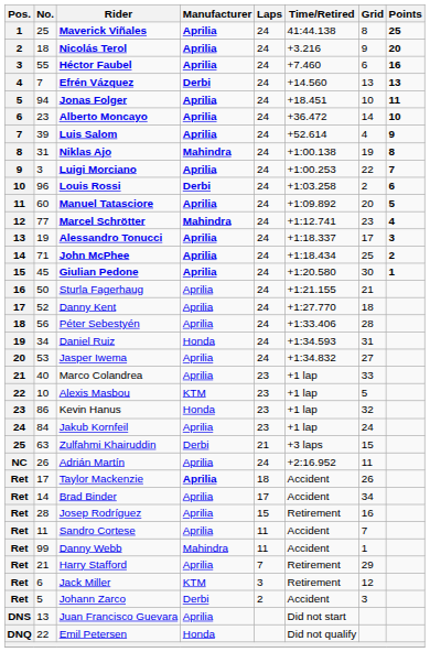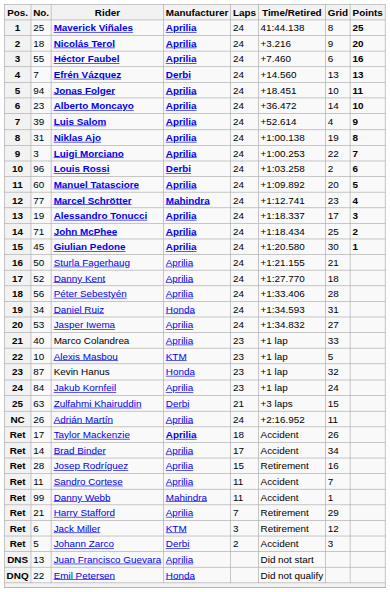 <table class="wikitable" style="font-size: 95%;">
 <tr>
 <th>Pos.</th>
 <th>No.</th>
 <th>Rider</th>
 <th>Manufacturer</th>
 <th>Laps</th>
 <th>Time/Retired</th>
 <th>Grid</th>
 <th>Points</th>
 </tr>
 <tr>
 <th>1</th>
 <td>25</td>
 <td> <strong><a href='#'>Maverick Viñales</a></strong></td>
 <td><strong><a href='#'>Aprilia</a></strong></td>
 <td>24</td>
 <td>41:44.138</td>
 <td>8</td>
 <td><strong>25</strong></td>
 </tr>
 <tr>
 <th>2</th>
 <td>18</td>
 <td> <strong><a href='#'>Nicolás Terol</a></strong></td>
 <td><strong><a href='#'>Aprilia</a></strong></td>
 <td>24</td>
 <td>+3.216</td>
 <td>9</td>
 <td><strong>20</strong></td>
 </tr>
 <tr>
 <th>3</th>
 <td>55</td>
 <td> <strong><a href='#'>Héctor Faubel</a></strong></td>
 <td><strong><a href='#'>Aprilia</a></strong></td>
 <td>24</td>
 <td>+7.460</td>
 <td>6</td>
 <td><strong>16</strong></td>
 </tr>
 <tr>
 <th>4</th>
 <td>7</td>
 <td> <strong><a href='#'>Efrén Vázquez</a></strong></td>
 <td><strong><a href='#'>Derbi</a></strong></td>
 <td>24</td>
 <td>+14.560</td>
 <td>13</td>
 <td><strong>13</strong></td>
 </tr>
 <tr>
 <th>5</th>
 <td>94</td>
 <td> <strong><a href='#'>Jonas Folger</a></strong></td>
 <td><strong><a href='#'>Aprilia</a></strong></td>
 <td>24</td>
 <td>+18.451</td>
 <td>10</td>
 <td><strong>11</strong></td>
 </tr>
 <tr>
 <th>6</th>
 <td>23</td>
 <td> <strong><a href='#'>Alberto Moncayo</a></strong></td>
 <td><strong><a href='#'>Aprilia</a></strong></td>
 <td>24</td>
 <td>+36.472</td>
 <td>14</td>
 <td><strong>10</strong></td>
 </tr>
 <tr>
 <th>7</th>
 <td>39</td>
 <td> <strong><a href='#'>Luis Salom</a></strong></td>
 <td><strong><a href='#'>Aprilia</a></strong></td>
 <td>24</td>
 <td>+52.614</td>
 <td>4</td>
 <td><strong>9</strong></td>
 </tr>
 <tr>
 <th>8</th>
 <td>31</td>
 <td> <strong><a href='#'>Niklas Ajo</a></strong></td>
-<td><strong><a href='#'>Mahindra</a></strong></td>
+<td><strong><a href='#'>Aprilia</a></strong></td>
 <td>24</td>
 <td>+1:00.138</td>
 <td>19</td>
 <td><strong>8</strong></td>
 </tr>
 <tr>
 <th>9</th>
 <td>3</td>
 <td> <strong><a href='#'>Luigi Morciano</a></strong></td>
 <td><strong><a href='#'>Aprilia</a></strong></td>
 <td>24</td>
 <td>+1:00.253</td>
 <td>22</td>
 <td><strong>7</strong></td>
 </tr>
 <tr>
 <th>10</th>
 <td>96</td>
 <td> <strong><a href='#'>Louis Rossi</a></strong></td>
 <td><strong><a href='#'>Derbi</a></strong></td>
 <td>24</td>
 <td>+1:03.258</td>
 <td>2</td>
 <td><strong>6</strong></td>
 </tr>
 <tr>
 <th>11</th>
 <td>60</td>
 <td> <strong><a href='#'>Manuel Tatasciore</a></strong></td>
 <td><strong><a href='#'>Aprilia</a></strong></td>
 <td>24</td>
 <td>+1:09.892</td>
 <td>20</td>
 <td><strong>5</strong></td>
 </tr>
 <tr>
 <th>12</th>
 <td>77</td>
 <td> <strong><a href='#'>Marcel Schrötter</a></strong></td>
 <td><strong><a href='#'>Mahindra</a></strong></td>
 <td>24</td>
 <td>+1:12.741</td>
 <td>23</td>
 <td><strong>4</strong></td>
 </tr>
 <tr>
 <th>13</th>
 <td>19</td>
 <td> <strong><a href='#'>Alessandro Tonucci</a></strong></td>
 <td><strong><a href='#'>Aprilia</a></strong></td>
 <td>24</td>
 <td>+1:18.337</td>
 <td>17</td>
 <td><strong>3</strong></td>
 </tr>
 <tr>
 <th>14</th>
 <td>71</td>
 <td> <strong><a href='#'>John McPhee</a></strong></td>
 <td><strong><a href='#'>Aprilia</a></strong></td>
 <td>24</td>
 <td>+1:18.434</td>
 <td>25</td>
 <td><strong>2</strong></td>
 </tr>
 <tr>
 <th>15</th>
 <td>45</td>
 <td> <strong><a href='#'>Giulian Pedone</a></strong></td>
 <td><strong><a href='#'>Aprilia</a></strong></td>
 <td>24</td>
 <td>+1:20.580</td>
 <td>30</td>
 <td><strong>1</strong></td>
 </tr>
 <tr>
 <th>16</th>
 <td>50</td>
 <td> <a href='#'>Sturla Fagerhaug</a></td>
 <td><a href='#'>Aprilia</a></td>
 <td>24</td>
 <td>+1:21.155</td>
 <td>21</td>
 <td></td>
 </tr>
 <tr>
 <th>17</th>
 <td>52</td>
 <td> <a href='#'>Danny Kent</a></td>
 <td><a href='#'>Aprilia</a></td>
 <td>24</td>
 <td>+1:27.770</td>
 <td>18</td>
 <td></td>
 </tr>
 <tr>
 <th>18</th>
 <td>56</td>
 <td> <a href='#'>Péter Sebestyén</a></td>
 <td><a href='#'>Aprilia</a></td>
 <td>24</td>
 <td>+1:33.406</td>
 <td>28</td>
 <td></td>
 </tr>
 <tr>
 <th>19</th>
 <td>34</td>
 <td> <a href='#'>Daniel Ruiz</a></td>
 <td><a href='#'>Honda</a></td>
 <td>24</td>
 <td>+1:34.593</td>
 <td>31</td>
 <td></td>
 </tr>
 <tr>
 <th>20</th>
 <td>53</td>
 <td> <a href='#'>Jasper Iwema</a></td>
 <td><a href='#'>Aprilia</a></td>
 <td>24</td>
 <td>+1:34.832</td>
 <td>27</td>
 <td></td>
 </tr>
 <tr>
 <th>21</th>
 <td>40</td>
 <td> Marco Colandrea</td>
 <td><a href='#'>Aprilia</a></td>
 <td>23</td>
 <td>+1 lap</td>
 <td>33</td>
 <td></td>
 </tr>
 <tr>
 <th>22</th>
 <td>10</td>
 <td> <a href='#'>Alexis Masbou</a></td>
 <td><a href='#'>KTM</a></td>
 <td>23</td>
 <td>+1 lap</td>
 <td>5</td>
 <td></td>
 </tr>
 <tr>
 <th>23</th>
-<td>86</td>
+<td>87</td>
 <td> Kevin Hanus</td>
 <td><a href='#'>Honda</a></td>
 <td>23</td>
 <td>+1 lap</td>
 <td>32</td>
 <td></td>
 </tr>
 <tr>
 <th>24</th>
 <td>84</td>
 <td> <a href='#'>Jakub Kornfeil</a></td>
 <td><a href='#'>Aprilia</a></td>
 <td>23</td>
 <td>+1 lap</td>
 <td>24</td>
 <td></td>
 </tr>
 <tr>
 <th>25</th>
 <td>63</td>
 <td> <a href='#'>Zulfahmi Khairuddin</a></td>
 <td><a href='#'>Derbi</a></td>
 <td>21</td>
 <td>+3 laps</td>
 <td>15</td>
 <td></td>
 </tr>
 <tr>
 <th>NC</th>
 <td>26</td>
 <td> <a href='#'>Adrián Martín</a></td>
 <td><a href='#'>Aprilia</a></td>
 <td>24</td>
 <td>+2:16.952</td>
 <td>11</td>
 <td></td>
 </tr>
 <tr>
 <th>Ret</th>
 <td>17</td>
 <td> <a href='#'>Taylor Mackenzie</a></td>
 <td><strong><a href='#'>Aprilia</a></strong></td>
 <td>18</td>
 <td>Accident</td>
 <td>26</td>
 <td></td>
 </tr>
 <tr>
 <th>Ret</th>
 <td>14</td>
 <td> <a href='#'>Brad Binder</a></td>
 <td><a href='#'>Aprilia</a></td>
 <td>17</td>
 <td>Accident</td>
 <td>34</td>
 <td></td>
 </tr>
 <tr>
 <th>Ret</th>
 <td>28</td>
 <td> <a href='#'>Josep Rodríguez</a></td>
 <td><a href='#'>Aprilia</a></td>
 <td>15</td>
 <td>Retirement</td>
 <td>16</td>
 <td></td>
 </tr>
 <tr>
 <th>Ret</th>
 <td>11</td>
 <td> <a href='#'>Sandro Cortese</a></td>
 <td><a href='#'>Aprilia</a></td>
 <td>11</td>
 <td>Accident</td>
 <td>7</td>
 <td></td>
 </tr>
 <tr>
 <th>Ret</th>
 <td>99</td>
 <td> <a href='#'>Danny Webb</a></td>
 <td><a href='#'>Mahindra</a></td>
 <td>11</td>
 <td>Accident</td>
 <td>1</td>
 <td></td>
 </tr>
 <tr>
 <th>Ret</th>
 <td>21</td>
 <td> <a href='#'>Harry Stafford</a></td>
 <td><a href='#'>Aprilia</a></td>
 <td>7</td>
 <td>Retirement</td>
 <td>29</td>
 <td></td>
 </tr>
 <tr>
 <th>Ret</th>
 <td>6</td>
 <td> <a href='#'>Jack Miller</a></td>
 <td><a href='#'>KTM</a></td>
 <td>3</td>
 <td>Retirement</td>
 <td>12</td>
 <td></td>
 </tr>
 <tr>
 <th>Ret</th>
 <td>5</td>
 <td> <a href='#'>Johann Zarco</a></td>
 <td><a href='#'>Derbi</a></td>
 <td>2</td>
 <td>Accident</td>
 <td>3</td>
 <td></td>
 </tr>
 <tr>
 <th>DNS</th>
 <td>13</td>
 <td> <a href='#'>Juan Francisco Guevara</a></td>
 <td><a href='#'>Aprilia</a></td>
 <td></td>
 <td>Did not start</td>
 <td></td>
 <td></td>
 </tr>
 <tr>
 <th>DNQ</th>
 <td>22</td>
 <td> <a href='#'>Emil Petersen</a></td>
 <td><a href='#'>Honda</a></td>
 <td></td>
 <td>Did not qualify</td>
 <td></td>
 <td></td>
 </tr>
 <tr>
 <th colspan=8></th>
 </tr>
 <tr>
 </tr>
 </table>
